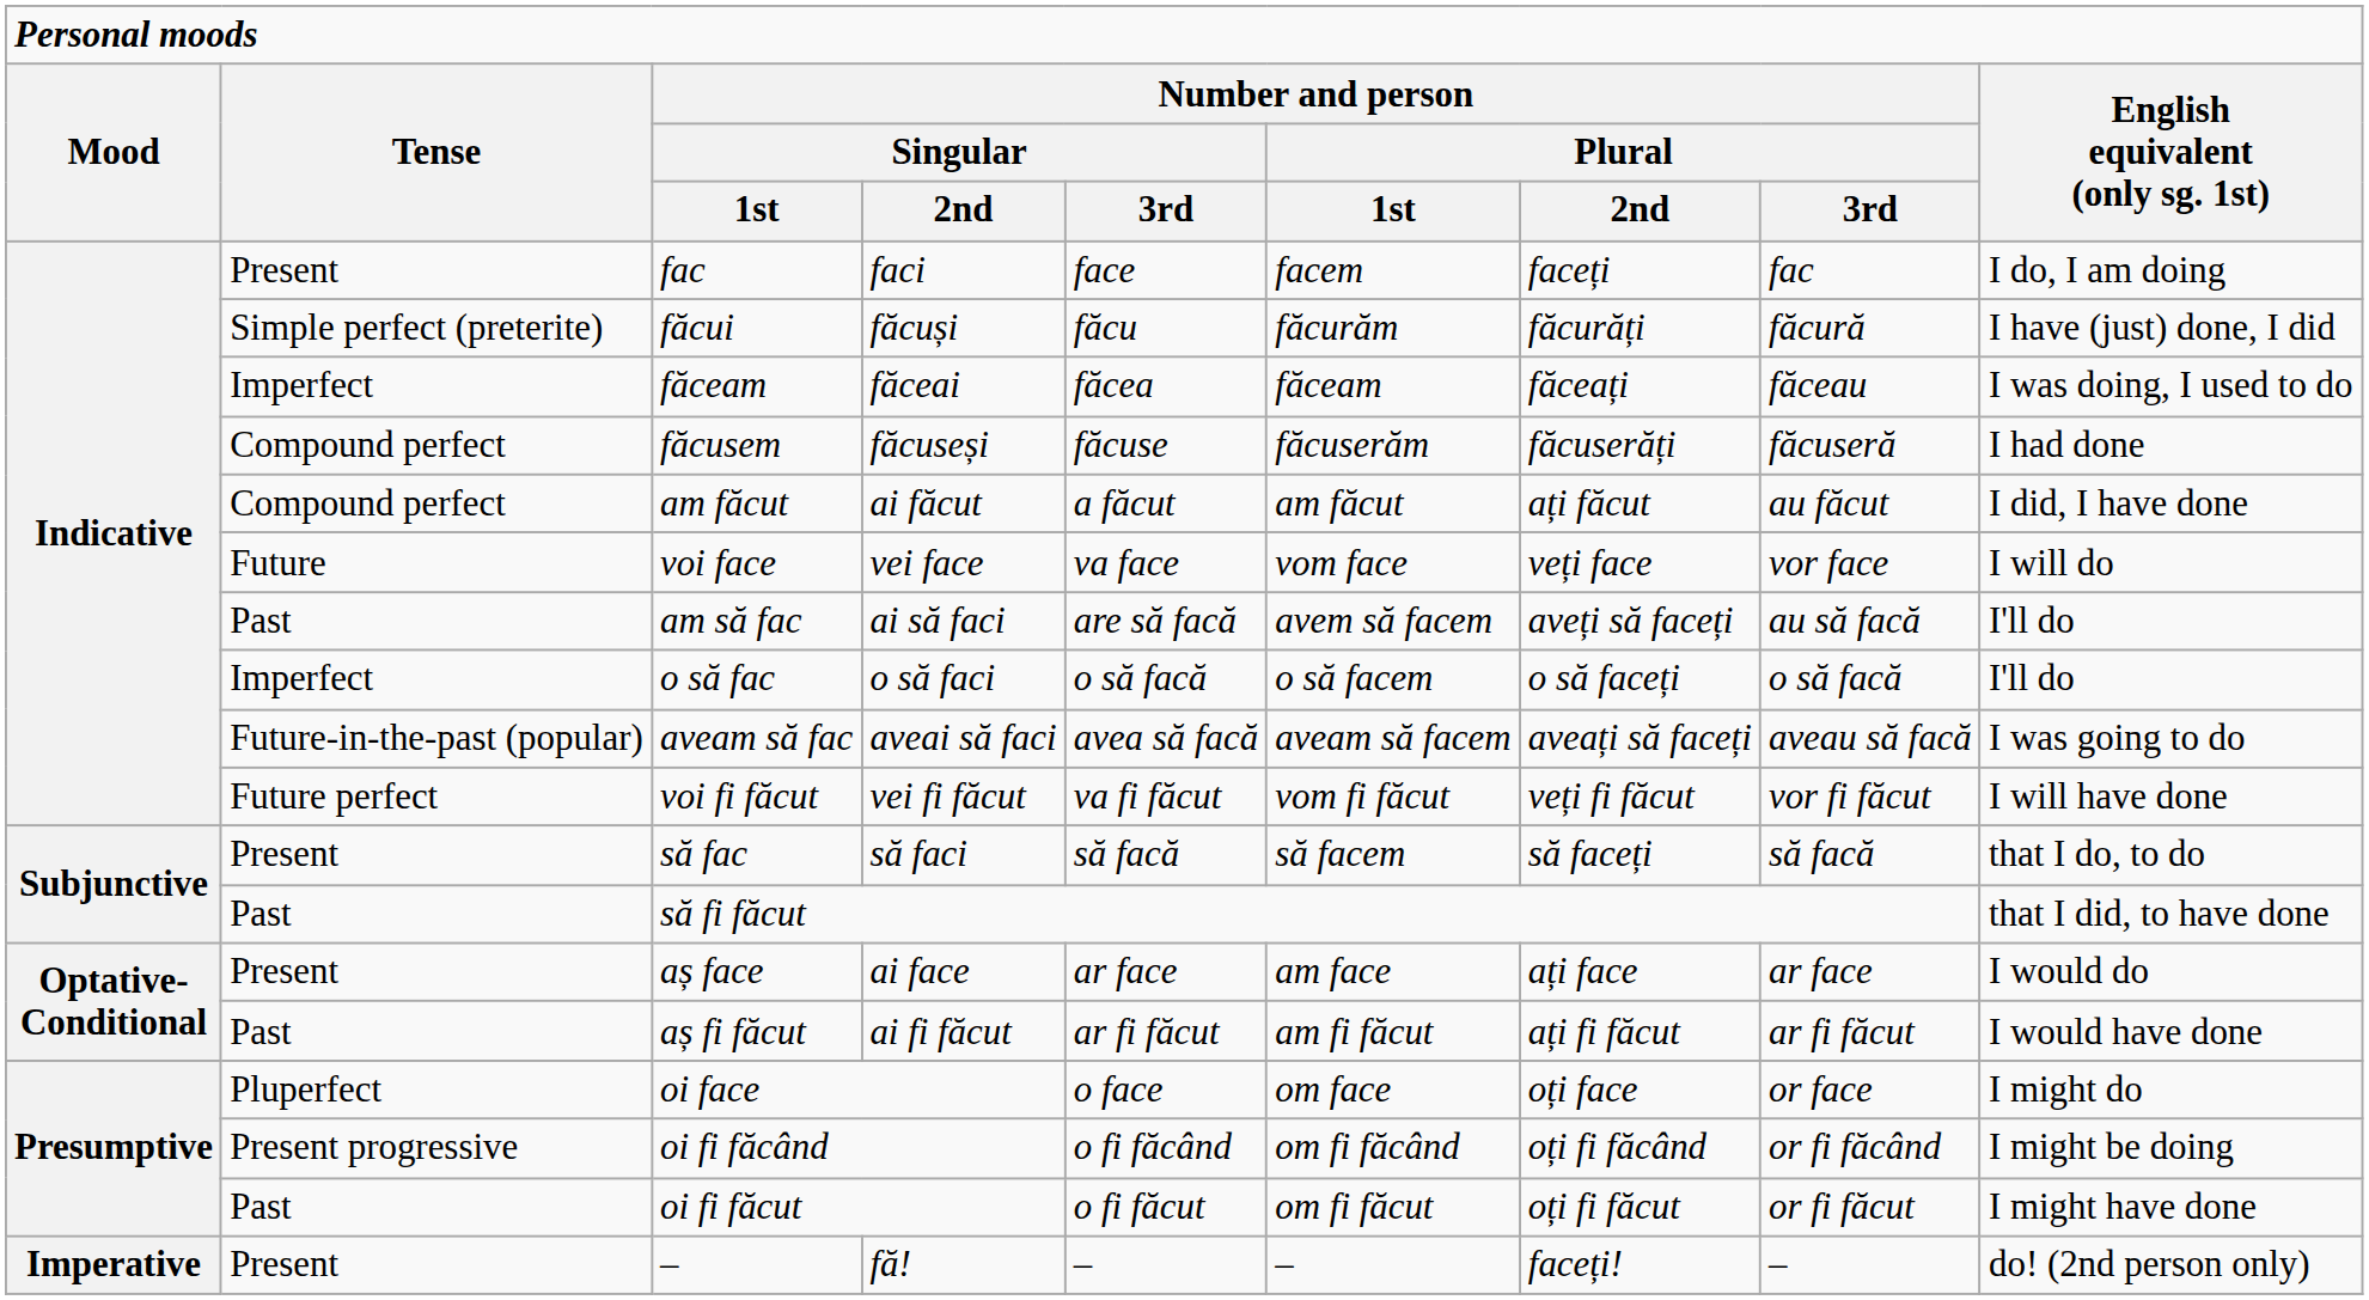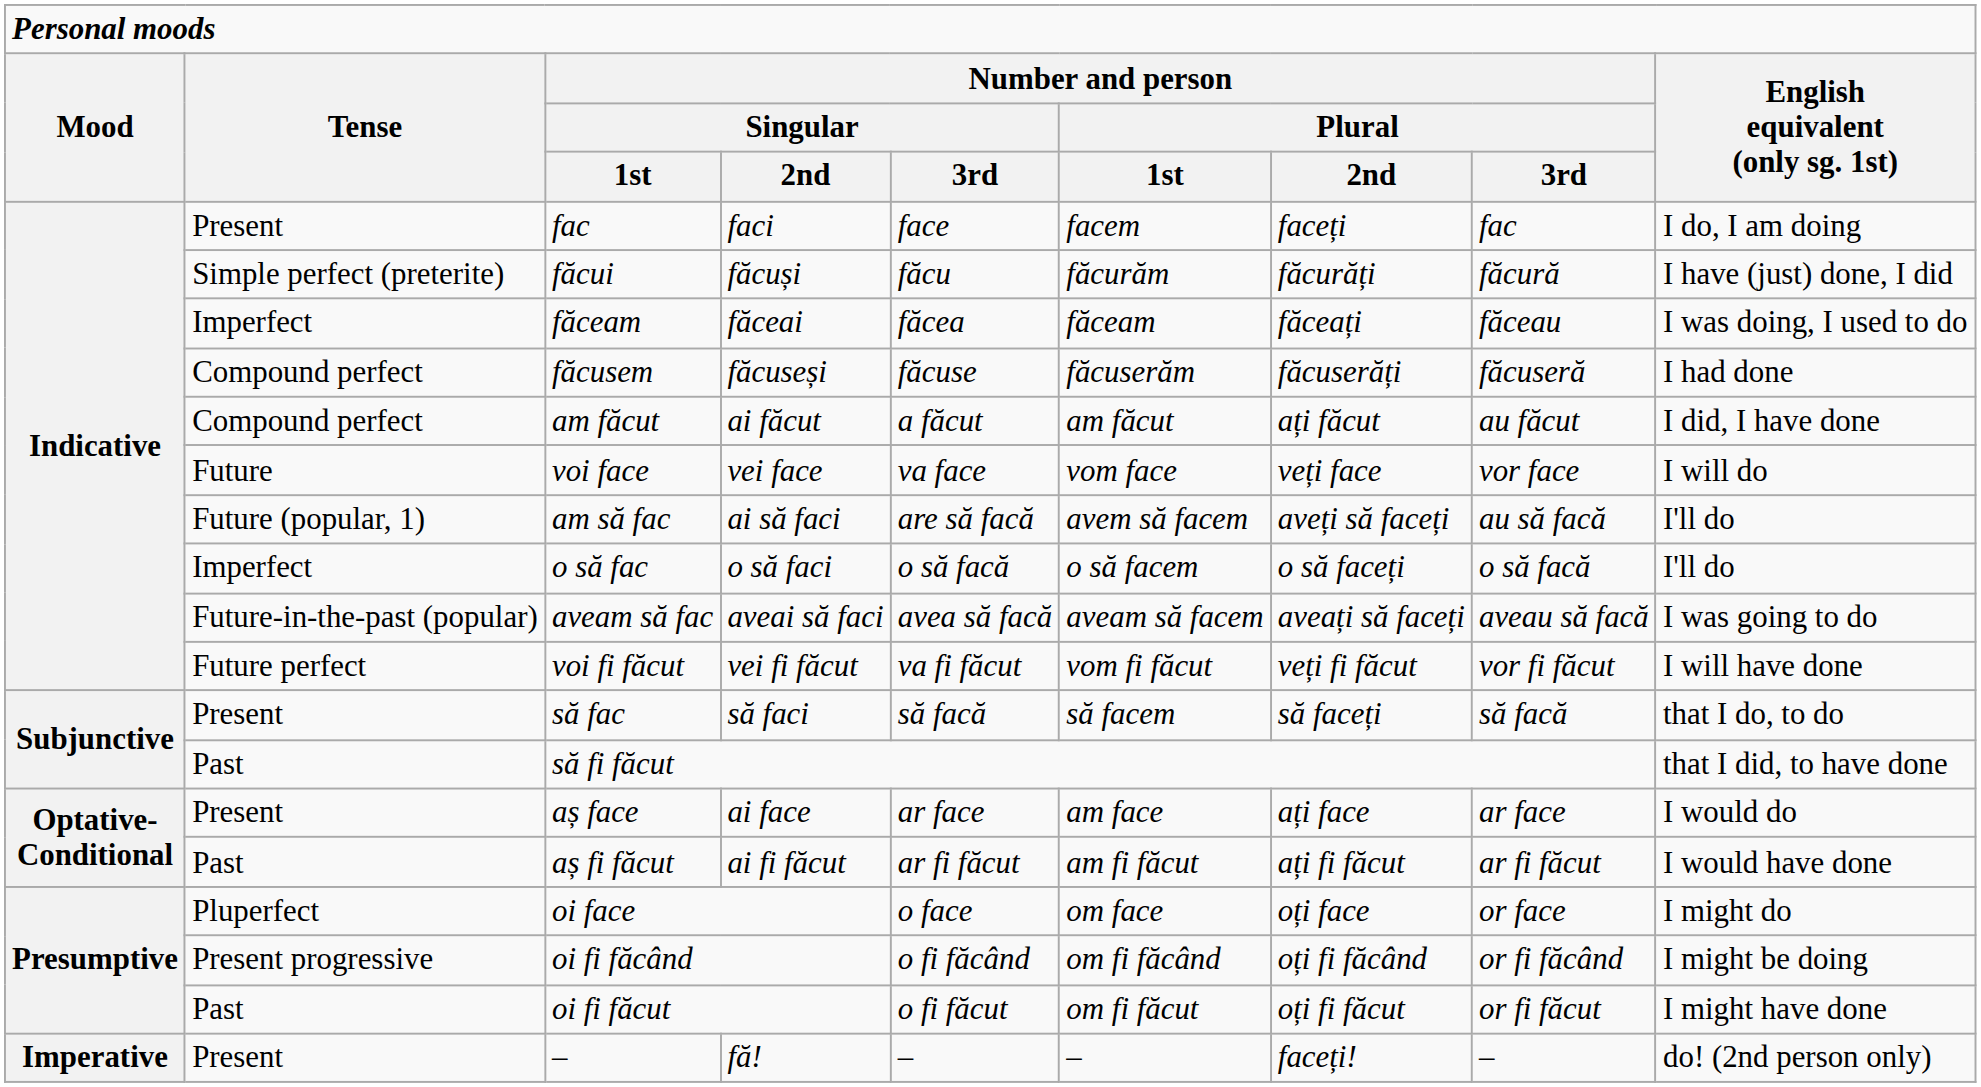 <table class="wikitable">
 <tr>
 <td colspan="9"><strong><em>Personal moods</em></strong></td>
 </tr>
 <tr>
 <th rowspan="3">Mood</th>
 <th rowspan="3">Tense</th>
 <th colspan="6">Number and person</th>
 <th rowspan="3">English<br>equivalent<br>(only sg. 1st)</th>
 </tr>
 <tr>
 <th colspan="3">Singular</th>
 <th colspan="3">Plural</th>
 </tr>
 <tr>
 <th>1st</th>
 <th>2nd</th>
 <th>3rd</th>
 <th>1st</th>
 <th>2nd</th>
 <th>3rd</th>
 </tr>
 <tr>
 <th rowspan="10">Indicative</th>
 <td>Present</td>
 <td><em>fac</em></td>
 <td><em>faci</em></td>
 <td><em>face</em></td>
 <td><em>facem</em></td>
 <td><em>faceți</em></td>
 <td><em>fac</em></td>
 <td>I do, I am doing</td>
 </tr>
 <tr>
 <td>Simple perfect (preterite)</td>
 <td><em>făcui</em></td>
 <td><em>făcuși</em></td>
 <td><em>făcu</em></td>
 <td><em>făcurăm</em></td>
 <td><em>făcurăți</em></td>
 <td><em>făcură</em></td>
 <td>I have (just) done, I did</td>
 </tr>
 <tr>
 <td>Imperfect</td>
 <td><em>făceam</em></td>
 <td><em>făceai</em></td>
 <td><em>făcea</em></td>
 <td><em>făceam</em></td>
 <td><em>făceați</em></td>
 <td><em>făceau</em></td>
 <td>I was doing, I used to do</td>
 </tr>
 <tr>
 <td>Compound perfect</td>
 <td><em>făcusem</em></td>
 <td><em>făcuseși</em></td>
 <td><em>făcuse</em></td>
 <td><em>făcuserăm</em></td>
 <td><em>făcuserăți</em></td>
 <td><em>făcuseră</em></td>
 <td>I had done</td>
 </tr>
 <tr>
 <td>Compound perfect</td>
 <td><em>am făcut</em></td>
 <td><em>ai făcut</em></td>
 <td><em>a făcut</em></td>
 <td><em>am făcut</em></td>
 <td><em>ați făcut</em></td>
 <td><em>au făcut</em></td>
 <td>I did, I have done</td>
 </tr>
 <tr>
 <td>Future</td>
 <td><em>voi face</em></td>
 <td><em>vei face</em></td>
 <td><em>va face</em></td>
 <td><em>vom face</em></td>
 <td><em>veți face</em></td>
 <td><em>vor face</em></td>
 <td>I will do</td>
 </tr>
 <tr>
-<td>Past</td>
+<td>Future (popular, 1)</td>
 <td><em>am să fac</em></td>
 <td><em>ai să faci</em></td>
 <td><em>are să facă</em></td>
 <td><em>avem să facem</em></td>
 <td><em>aveți să faceți</em></td>
 <td><em>au să facă</em></td>
 <td>I'll do</td>
 </tr>
 <tr>
 <td>Imperfect</td>
 <td><em>o să fac</em></td>
 <td><em>o să faci</em></td>
 <td><em>o să facă</em></td>
 <td><em>o să facem</em></td>
 <td><em>o să faceți</em></td>
 <td><em>o să facă</em></td>
 <td>I'll do</td>
 </tr>
 <tr>
 <td>Future-in-the-past (popular)</td>
 <td><em>aveam să fac</em></td>
 <td><em>aveai să faci</em></td>
 <td><em>avea să facă</em></td>
 <td><em>aveam să facem</em></td>
 <td><em>aveați să faceți</em></td>
 <td><em>aveau să facă</em></td>
 <td>I was going to do</td>
 </tr>
 <tr>
 <td>Future perfect</td>
 <td><em>voi fi făcut</em></td>
 <td><em>vei fi făcut</em></td>
 <td><em>va fi făcut</em></td>
 <td><em>vom fi făcut</em></td>
 <td><em>veți fi făcut</em></td>
 <td><em>vor fi făcut</em></td>
 <td>I will have done</td>
 </tr>
 <tr>
 <th rowspan="2">Subjunctive</th>
 <td>Present</td>
 <td><em>să fac</em></td>
 <td><em>să faci</em></td>
 <td><em>să facă</em></td>
 <td><em>să facem</em></td>
 <td><em>să faceți</em></td>
 <td><em>să facă</em></td>
 <td>that I do, to do</td>
 </tr>
 <tr>
 <td>Past</td>
 <td colspan="6"><em>să fi făcut</em></td>
 <td>that I did, to have done</td>
 </tr>
 <tr>
 <th rowspan="2">Optative-<br>Conditional</th>
 <td>Present</td>
 <td><em>aș face</em></td>
 <td><em>ai face</em></td>
 <td><em>ar face</em></td>
 <td><em>am face</em></td>
 <td><em>ați face</em></td>
 <td><em>ar face</em></td>
 <td>I would do</td>
 </tr>
 <tr>
 <td>Past</td>
 <td><em>aș fi făcut</em></td>
 <td><em>ai fi făcut</em></td>
 <td><em>ar fi făcut</em></td>
 <td><em>am fi făcut</em></td>
 <td><em>ați fi făcut</em></td>
 <td><em>ar fi făcut</em></td>
 <td>I would have done</td>
 </tr>
 <tr>
 <th rowspan="3">Presumptive</th>
 <td>Pluperfect</td>
 <td colspan="2"><em>oi face</em></td>
 <td><em>o face</em></td>
 <td><em>om face</em></td>
 <td><em>oți face</em></td>
 <td><em>or face</em></td>
 <td>I might do</td>
 </tr>
 <tr>
 <td>Present progressive</td>
 <td colspan="2"><em>oi fi făcând</em></td>
 <td><em>o fi făcând</em></td>
 <td><em>om fi făcând</em></td>
 <td><em>oți fi făcând</em></td>
 <td><em>or fi făcând</em></td>
 <td>I might be doing</td>
 </tr>
 <tr>
 <td>Past</td>
 <td colspan="2"><em>oi fi făcut</em></td>
 <td><em>o fi făcut</em></td>
 <td><em>om fi făcut</em></td>
 <td><em>oți fi făcut</em></td>
 <td><em>or fi făcut</em></td>
 <td>I might have done</td>
 </tr>
 <tr>
 <th rowspan="1">Imperative</th>
 <td>Present</td>
 <td>–</td>
 <td><em>fă!</em></td>
 <td>–</td>
 <td>–</td>
 <td><em>faceți!</em></td>
 <td>–</td>
 <td>do! (2nd person only)</td>
 </tr>
 </table>
